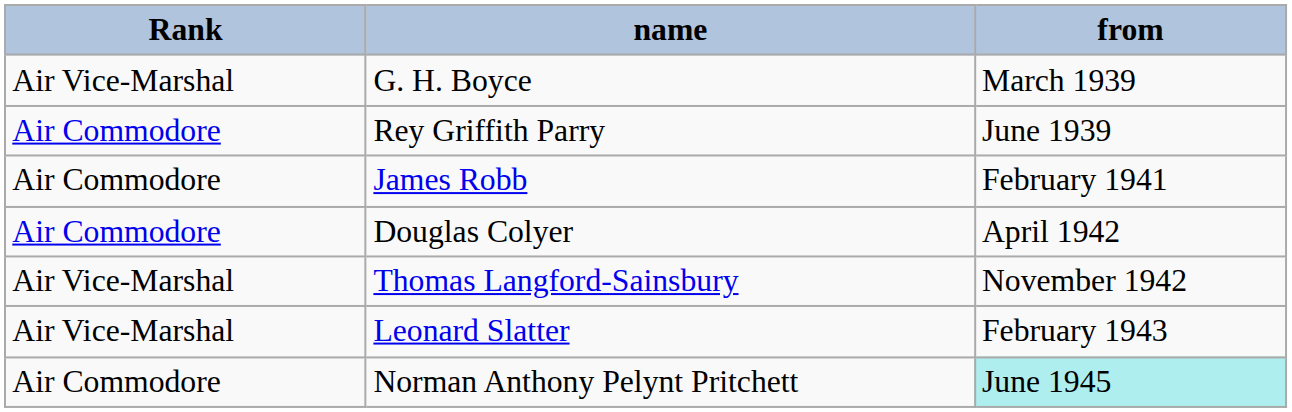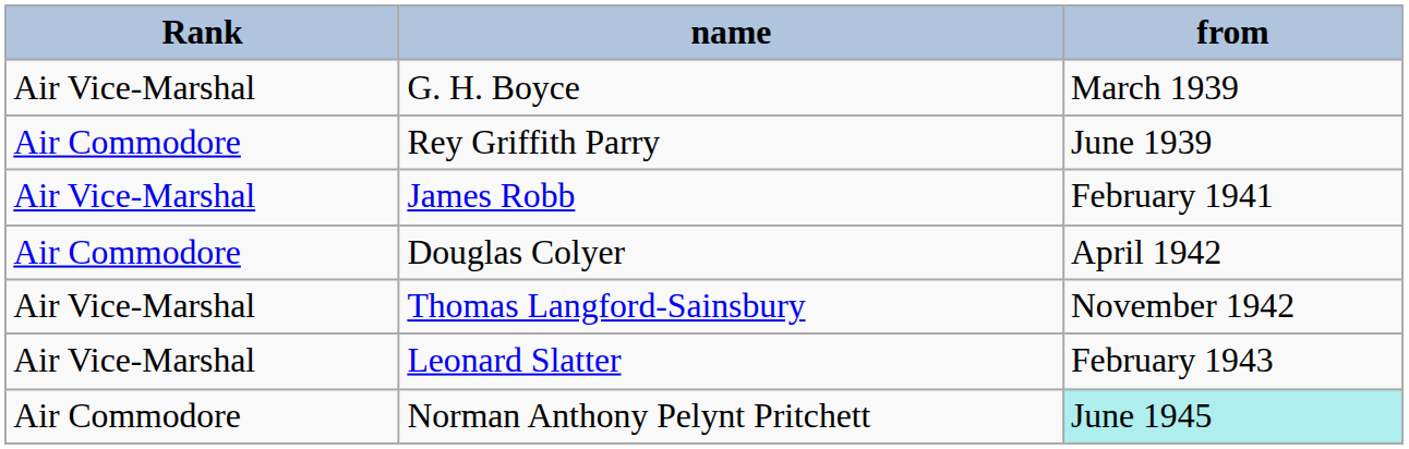 <table class="wikitable sortable">
 <tr style="vertical-align: top;">
 <th scope="col" style="width: 175px; background:#B0C4DE;">Rank</th>
 <th scope="col" style="width: 300px; background:#B0C4DE;">name</th>
 <th scope="col" style="width: 150px; background:#B0C4DE;">from</th>
 </tr>
 <tr style="vertical-align: top;">
 <td>Air Vice-Marshal</td>
 <td>G. H. Boyce</td>
 <td>March 1939</td>
 </tr>
 <tr style="vertical-align: top;">
 <td><a href='#'>Air Commodore</a></td>
 <td>Rey Griffith Parry</td>
 <td>June 1939</td>
 </tr>
 <tr style="vertical-align: top;">
-<td>Air Commodore</td>
+<td><a href='#'>Air Vice-Marshal</a></td>
 <td><a href='#'>James Robb</a></td>
 <td>February 1941</td>
 </tr>
 <tr style="vertical-align: top;">
 <td><a href='#'>Air Commodore</a></td>
 <td>Douglas Colyer</td>
 <td>April 1942</td>
 </tr>
 <tr style="vertical-align: top;">
 <td>Air Vice-Marshal</td>
 <td><a href='#'>Thomas Langford-Sainsbury</a></td>
 <td>November 1942</td>
 </tr>
 <tr style="vertical-align: top;">
 <td>Air Vice-Marshal</td>
 <td><a href='#'>Leonard Slatter</a></td>
 <td>February 1943</td>
 </tr>
 <tr style="vertical-align: top;">
 <td>Air Commodore</td>
 <td>Norman Anthony Pelynt Pritchett</td>
 <td style="background: paleturquoise;">June 1945</td>
 </tr>
 </table>
